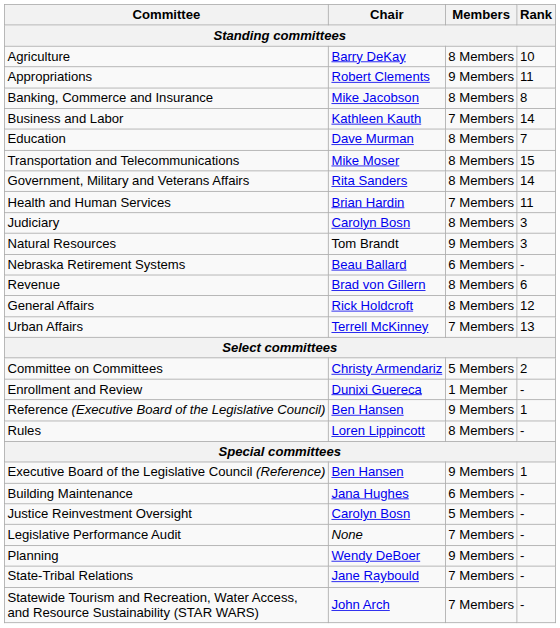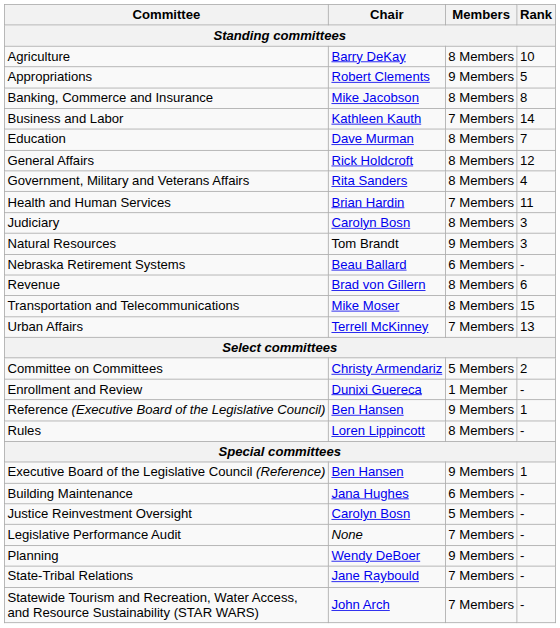 <table class=wikitable>
 <tr>
 <th>Committee</th>
 <th>Chair</th>
 <th>Members</th>
 <th>Rank</th>
 </tr>
 <tr>
 <th colspan="4"><em>Standing committees</em></th>
 </tr>
 <tr>
 <td>Agriculture</td>
 <td><a href='#'>Barry DeKay</a></td>
 <td>8 Members</td>
 <td>10</td>
 </tr>
 <tr>
 <td>Appropriations</td>
 <td><a href='#'>Robert Clements</a></td>
 <td>9 Members</td>
-<td>11</td>
+<td>5</td>
 </tr>
 <tr>
 <td>Banking, Commerce and Insurance</td>
 <td><a href='#'>Mike Jacobson</a></td>
 <td>8 Members</td>
 <td>8</td>
 </tr>
 <tr>
 <td>Business and Labor</td>
 <td><a href='#'>Kathleen Kauth</a></td>
 <td>7 Members</td>
 <td>14</td>
 </tr>
 <tr>
 <td>Education</td>
 <td><a href='#'>Dave Murman</a></td>
 <td>8 Members</td>
 <td>7</td>
 </tr>
 <tr>
-<td>Transportation and Telecommunications</td>
-<td><a href='#'>Mike Moser</a></td>
+<td>General Affairs</td>
+<td><a href='#'>Rick Holdcroft</a></td>
 <td>8 Members</td>
-<td>15</td>
+<td>12</td>
 </tr>
 <tr>
 <td>Government, Military and Veterans Affairs</td>
 <td><a href='#'>Rita Sanders</a></td>
 <td>8 Members</td>
-<td>14</td>
+<td>4</td>
 </tr>
 <tr>
 <td>Health and Human Services</td>
 <td><a href='#'>Brian Hardin</a></td>
 <td>7 Members</td>
 <td>11</td>
 </tr>
 <tr>
 <td>Judiciary</td>
 <td><a href='#'>Carolyn Bosn</a></td>
 <td>8 Members</td>
 <td>3</td>
 </tr>
 <tr>
 <td>Natural Resources</td>
 <td>Tom Brandt</td>
 <td>9 Members</td>
 <td>3</td>
 </tr>
 <tr>
 <td>Nebraska Retirement Systems</td>
 <td><a href='#'>Beau Ballard</a></td>
 <td>6 Members</td>
 <td>-</td>
 </tr>
 <tr>
 <td>Revenue</td>
 <td><a href='#'>Brad von Gillern</a></td>
 <td>8 Members</td>
 <td>6</td>
 </tr>
 <tr>
-<td>General Affairs</td>
-<td><a href='#'>Rick Holdcroft</a></td>
+<td>Transportation and Telecommunications</td>
+<td><a href='#'>Mike Moser</a></td>
 <td>8 Members</td>
-<td>12</td>
+<td>15</td>
 </tr>
 <tr>
 <td>Urban Affairs</td>
 <td><a href='#'>Terrell McKinney</a></td>
 <td>7 Members</td>
 <td>13</td>
 </tr>
 <tr>
 <th colspan="4"><em>Select committees</em></th>
 </tr>
 <tr>
 <td>Committee on Committees</td>
 <td><a href='#'>Christy Armendariz</a></td>
 <td>5 Members</td>
 <td>2</td>
 </tr>
 <tr>
 <td>Enrollment and Review</td>
 <td><a href='#'>Dunixi Guereca</a></td>
 <td>1 Member</td>
 <td>-</td>
 </tr>
 <tr>
 <td>Reference <em>(Executive Board of the Legislative Council)</em></td>
 <td><a href='#'>Ben Hansen</a></td>
 <td>9 Members</td>
 <td>1</td>
 </tr>
 <tr>
 <td>Rules</td>
 <td><a href='#'>Loren Lippincott</a></td>
 <td>8 Members</td>
 <td>-</td>
 </tr>
 <tr>
 <th colspan="4"><em>Special committees</em></th>
 </tr>
 <tr>
 <td>Executive Board of the Legislative Council <em>(Reference)</em></td>
 <td><a href='#'>Ben Hansen</a></td>
 <td>9 Members</td>
 <td>1</td>
 </tr>
 <tr>
 <td>Building Maintenance</td>
 <td><a href='#'>Jana Hughes</a></td>
 <td>6 Members</td>
 <td>-</td>
 </tr>
 <tr>
 <td>Justice Reinvestment Oversight</td>
 <td><a href='#'>Carolyn Bosn</a></td>
 <td>5 Members</td>
 <td>-</td>
 </tr>
 <tr>
 <td>Legislative Performance Audit</td>
 <td><em>None</em></td>
 <td>7 Members</td>
 <td>-</td>
 </tr>
 <tr>
 <td>Planning</td>
 <td><a href='#'>Wendy DeBoer</a></td>
 <td>9 Members</td>
 <td>-</td>
 </tr>
 <tr>
 <td>State-Tribal Relations</td>
 <td><a href='#'>Jane Raybould</a></td>
 <td>7 Members</td>
 <td>-</td>
 </tr>
 <tr>
 <td>Statewide Tourism and Recreation, Water Access,<br>and Resource Sustainability (STAR WARS)</td>
 <td><a href='#'>John Arch</a></td>
 <td>7 Members</td>
 <td>-</td>
 </tr>
 </table>
